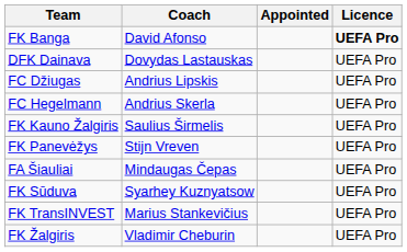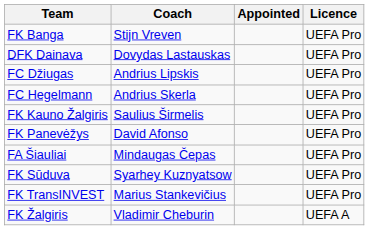 <table class="wikitable sortable">
 <tr>
 <th>Team</th>
 <th>Coach</th>
 <th>Appointed</th>
 <th>Licence</th>
 </tr>
 <tr>
 <td><a href='#'>FK Banga</a></td>
-<td> <a href='#'>David Afonso</a></td>
+<td> <a href='#'>Stijn Vreven</a></td>
 <td></td>
-<td><strong>UEFA Pro</strong></td>
+<td>UEFA Pro</td>
 </tr>
 <tr>
 <td><a href='#'>DFK Dainava</a></td>
 <td> <a href='#'>Dovydas Lastauskas</a></td>
 <td></td>
 <td>UEFA Pro</td>
 </tr>
 <tr>
 <td><a href='#'>FC Džiugas</a></td>
 <td> <a href='#'>Andrius Lipskis</a></td>
 <td></td>
 <td>UEFA Pro</td>
 </tr>
 <tr>
 <td><a href='#'>FC Hegelmann</a></td>
 <td> <a href='#'>Andrius Skerla</a></td>
 <td></td>
 <td>UEFA Pro</td>
 </tr>
 <tr>
 <td><a href='#'>FK Kauno Žalgiris</a></td>
 <td> <a href='#'>Saulius Širmelis</a></td>
 <td></td>
 <td>UEFA Pro</td>
 </tr>
 <tr>
 <td><a href='#'>FK Panevėžys</a></td>
-<td> <a href='#'>Stijn Vreven</a></td>
+<td> <a href='#'>David Afonso</a></td>
 <td></td>
 <td>UEFA Pro</td>
 </tr>
 <tr>
 <td><a href='#'>FA Šiauliai</a></td>
 <td> <a href='#'>Mindaugas Čepas</a></td>
 <td></td>
 <td>UEFA Pro</td>
 </tr>
 <tr>
 <td><a href='#'>FK Sūduva</a></td>
 <td> <a href='#'>Syarhey Kuznyatsow</a></td>
 <td></td>
 <td>UEFA Pro</td>
 </tr>
 <tr>
 <td><a href='#'>FK TransINVEST</a></td>
 <td> <a href='#'>Marius Stankevičius</a></td>
 <td></td>
 <td>UEFA Pro</td>
 </tr>
 <tr>
 <td><a href='#'>FK Žalgiris</a></td>
 <td> <a href='#'>Vladimir Cheburin</a></td>
 <td></td>
-<td>UEFA Pro</td>
+<td>UEFA A</td>
 </tr>
 </table>
